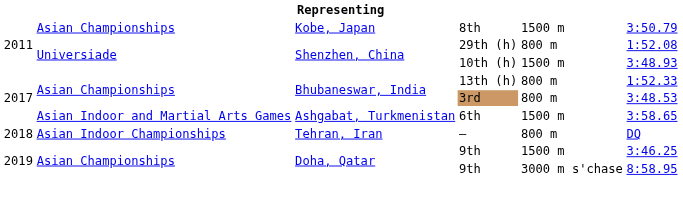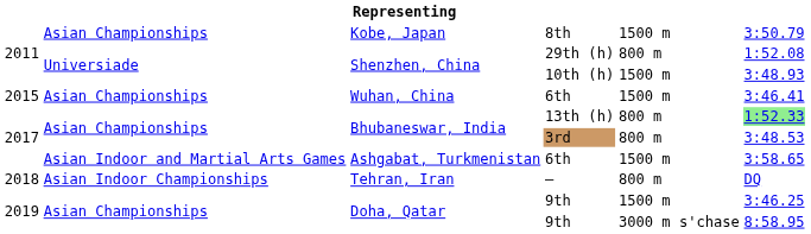 <table>
 <tr>
 <th colspan="6">Representing </th>
 </tr>
 <tr>
 <td rowspan=3>2011</td>
 <td><a href='#'>Asian Championships</a></td>
 <td><a href='#'>Kobe, Japan</a></td>
 <td>8th</td>
 <td>1500 m</td>
 <td><a href='#'>3:50.79</a></td>
 </tr>
 <tr>
 <td rowspan=2><a href='#'>Universiade</a></td>
 <td rowspan=2><a href='#'>Shenzhen, China</a></td>
 <td>29th (h)</td>
 <td>800 m</td>
 <td><a href='#'>1:52.08</a></td>
 </tr>
 <tr>
 <td>10th (h)</td>
 <td>1500 m</td>
 <td><a href='#'>3:48.93</a></td>
 </tr>
 <tr>
+<td>2015</td>
+<td><a href='#'>Asian Championships</a></td>
+<td><a href='#'>Wuhan, China</a></td>
+<td>6th</td>
+<td>1500 m</td>
+<td><a href='#'>3:46.41</a></td>
+</tr>
+<tr>
 <td rowspan=3>2017</td>
 <td rowspan=2><a href='#'>Asian Championships</a></td>
 <td rowspan=2><a href='#'>Bhubaneswar, India</a></td>
 <td>13th (h)</td>
 <td>800 m</td>
-<td><a href='#'>1:52.33</a></td>
+<td style="background: lightgreen;"><a href='#'>1:52.33</a></td>
 </tr>
 <tr>
 <td bgcolor=cc9966>3rd</td>
 <td>800 m</td>
 <td><a href='#'>3:48.53</a></td>
 </tr>
 <tr>
 <td><a href='#'>Asian Indoor and Martial Arts Games</a></td>
 <td><a href='#'>Ashgabat, Turkmenistan</a></td>
 <td>6th</td>
 <td>1500 m</td>
 <td><a href='#'>3:58.65</a></td>
 </tr>
 <tr>
 <td>2018</td>
 <td><a href='#'>Asian Indoor Championships</a></td>
 <td><a href='#'>Tehran, Iran</a></td>
 <td>–</td>
 <td>800 m</td>
 <td><a href='#'>DQ</a></td>
 </tr>
 <tr>
 <td rowspan=2>2019</td>
 <td rowspan=2><a href='#'>Asian Championships</a></td>
 <td rowspan=2><a href='#'>Doha, Qatar</a></td>
 <td>9th</td>
 <td>1500 m</td>
 <td><a href='#'>3:46.25</a></td>
 </tr>
 <tr>
 <td>9th</td>
 <td>3000 m s'chase</td>
 <td><a href='#'>8:58.95</a></td>
 </tr>
 </table>
